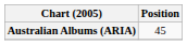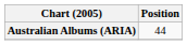 <table class="wikitable sortable plainrowheaders" style="text-align:center">
 <tr>
 <th scope="col">Chart (2005)</th>
 <th scope="col">Position</th>
 </tr>
 <tr>
 <th scope="row">Australian Albums (ARIA)</th>
-<td>45</td>
+<td>44</td>
 </tr>
 <tr>
 </tr>
 </table>
